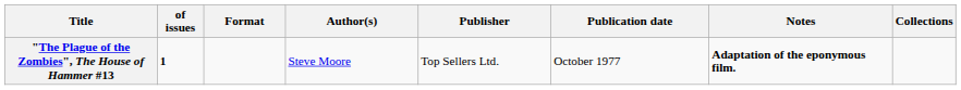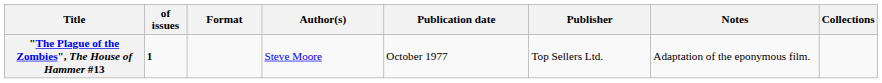 <table class="wikitable">
 <tr>
 <th>Title</th>
 <th style="width:40pt"> of issues</th>
 <th style="width:75pt">Format</th>
 <th style="width:125pt">Author(s)</th>
+<th style="width:150pt">Publication date</th>
 <th style="width:125pt">Publisher</th>
-<th style="width:150pt">Publication date</th>
 <th style="width:175pt">Notes</th>
 <th>Collections</th>
 </tr>
 <tr>
 <th>"<a href='#'>The Plague of the Zombies</a>", <em>The House of Hammer</em> #13</th>
 <td><strong>1</strong></td>
 <td></td>
 <td><a href='#'>Steve Moore</a></td>
+<td>October 1977</td>
 <td>Top Sellers Ltd.</td>
-<td>October 1977</td>
-<td><strong>Adaptation of the eponymous film.</strong></td>
+<td>Adaptation of the eponymous film.</td>
 <td></td>
 </tr>
 </table>
